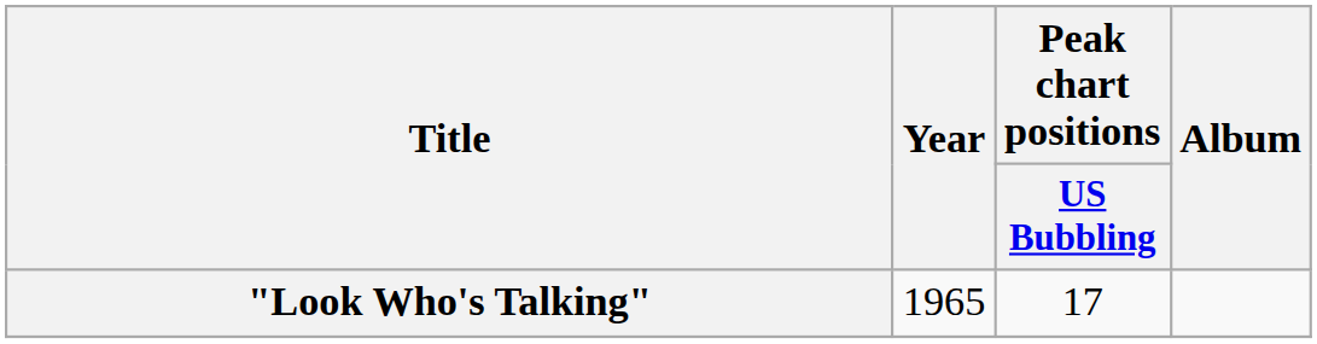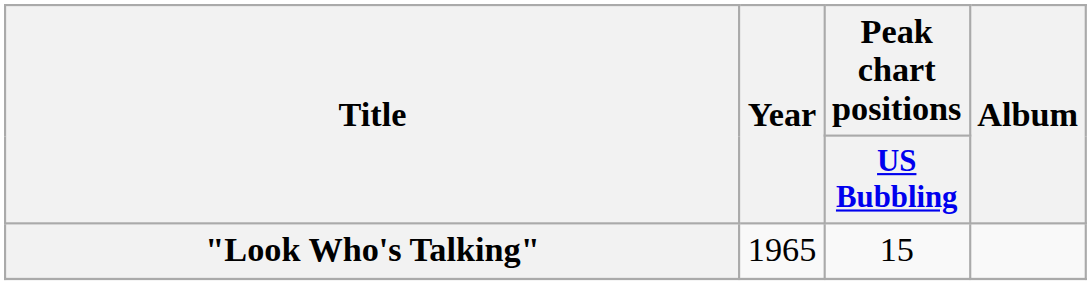 <table class="wikitable plainrowheaders" style="text-align:center;" border="1">
 <tr>
 <th scope="col" rowspan="2" style="width:21em;">Title</th>
 <th scope="col" rowspan="2">Year</th>
 <th scope="col" colspan="1">Peak<br>chart<br>positions</th>
 <th scope="col" rowspan="2">Album</th>
 </tr>
 <tr>
 <th scope="col" style="width:3.5em;font-size:90%;"><a href='#'>US<br>Bubbling</a><br></th>
 </tr>
 <tr>
 <th scope="row">"Look Who's Talking"<br></th>
 <td>1965</td>
-<td>17</td>
+<td>15</td>
 <td></td>
 </tr>
 <tr>
 </tr>
 </table>
